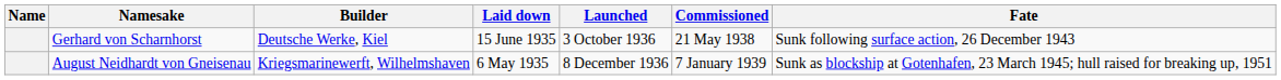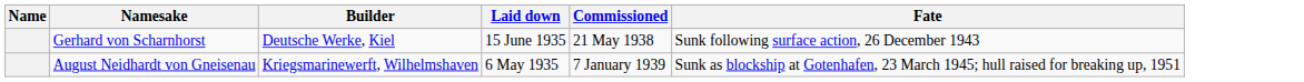 <table class="wikitable plainrowheaders">
 <tr>
 <th scope="col">Name</th>
 <th scope="col">Namesake</th>
 <th scope="col">Builder</th>
 <th scope="col"><a href='#'>Laid down</a></th>
-<th scope="col"><a href='#'>Launched</a></th>
 <th scope="col"><a href='#'>Commissioned</a></th>
 <th scope="col">Fate</th>
 </tr>
 <tr>
 <th scope="row"></th>
 <td><a href='#'>Gerhard von Scharnhorst</a></td>
 <td><a href='#'>Deutsche Werke</a>, <a href='#'>Kiel</a></td>
 <td>15 June 1935</td>
-<td>3 October 1936</td>
 <td>21 May 1938</td>
 <td>Sunk following <a href='#'>surface action</a>, 26 December 1943</td>
 </tr>
 <tr>
 <th scope="row"></th>
 <td><a href='#'>August Neidhardt von Gneisenau</a></td>
 <td><a href='#'>Kriegsmarinewerft</a>, <a href='#'>Wilhelmshaven</a></td>
 <td>6 May 1935</td>
-<td>8 December 1936</td>
 <td>7 January 1939</td>
 <td>Sunk as <a href='#'>blockship</a> at <a href='#'>Gotenhafen</a>, 23 March 1945; hull raised for breaking up, 1951</td>
 </tr>
 </table>
